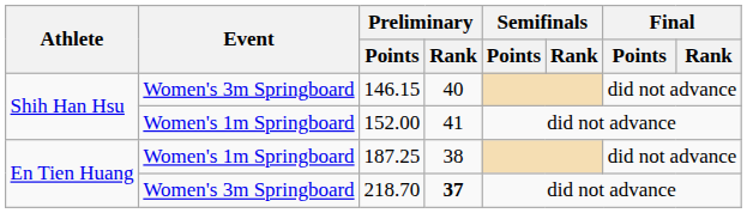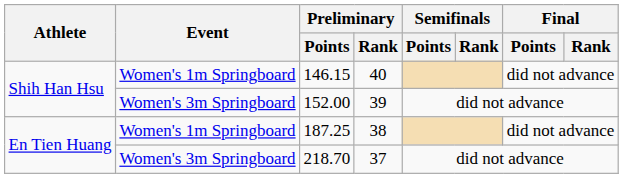 <table class=wikitable style="font-size:90%">
 <tr>
 <th rowspan="2">Athlete</th>
 <th rowspan="2">Event</th>
 <th colspan="2">Preliminary</th>
 <th colspan="2">Semifinals</th>
 <th colspan="2">Final</th>
 </tr>
 <tr>
 <th>Points</th>
 <th>Rank</th>
 <th>Points</th>
 <th>Rank</th>
 <th>Points</th>
 <th>Rank</th>
 </tr>
 <tr>
 <td rowspan="2"><a href='#'>Shih Han Hsu</a></td>
-<td><a href='#'>Women's 3m Springboard</a></td>
+<td><a href='#'>Women's 1m Springboard</a></td>
 <td align=center>146.15</td>
 <td align=center>40</td>
 <td colspan= 2 bgcolor="wheat"></td>
 <td align=center colspan=2>did not advance</td>
 </tr>
 <tr>
-<td><a href='#'>Women's 1m Springboard</a></td>
+<td><a href='#'>Women's 3m Springboard</a></td>
 <td align=center>152.00</td>
-<td align=center>41</td>
+<td align=center>39</td>
 <td align=center colspan=4>did not advance</td>
 </tr>
 <tr>
 <td rowspan="2"><a href='#'>En Tien Huang</a></td>
 <td><a href='#'>Women's 1m Springboard</a></td>
 <td align=center>187.25</td>
 <td align=center>38</td>
 <td colspan= 2 bgcolor="wheat"></td>
 <td align=center colspan=2>did not advance</td>
 </tr>
 <tr>
 <td><a href='#'>Women's 3m Springboard</a></td>
 <td align=center>218.70</td>
-<td align=center><strong>37</strong></td>
+<td align=center>37</td>
 <td align=center colspan=4>did not advance</td>
 </tr>
 </table>
